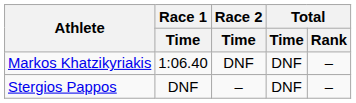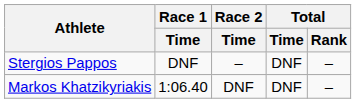 <table class="wikitable" style="font-size:90%">
 <tr>
 <th rowspan="2">Athlete</th>
 <th>Race 1</th>
 <th>Race 2</th>
 <th colspan="2">Total</th>
 </tr>
 <tr>
 <th>Time</th>
 <th>Time</th>
 <th>Time</th>
 <th>Rank</th>
 </tr>
 <tr>
+<td><a href='#'>Stergios Pappos</a></td>
+<td align="center">DNF</td>
+<td align="center">–</td>
+<td align="center">DNF</td>
+<td align="center">–</td>
+</tr>
+<tr>
 <td><a href='#'>Markos Khatzikyriakis</a></td>
 <td align="center">1:06.40</td>
 <td align="center">DNF</td>
 <td align="center">DNF</td>
 <td align="center">–</td>
 </tr>
-<tr>
-<td><a href='#'>Stergios Pappos</a></td>
-<td align="center">DNF</td>
-<td align="center">–</td>
-<td align="center">DNF</td>
-<td align="center">–</td>
-</tr>
 </table>
